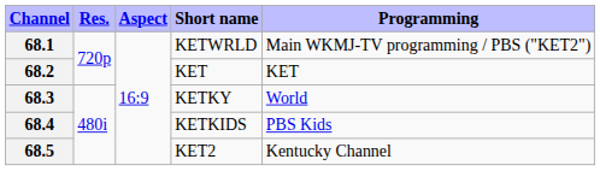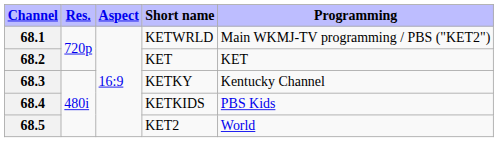 <table class="wikitable">
 <tr>
 <th style="background-color: #bdbdff" scope = "col"><a href='#'>Channel</a></th>
 <th style="background-color: #bdbdff" scope = "col"><a href='#'>Res.</a></th>
 <th style="background-color: #bdbdff" scope = "col"><a href='#'>Aspect</a></th>
 <th style="background-color: #bdbdff" scope = "col">Short name</th>
 <th style="background-color: #bdbdff" scope = "col">Programming</th>
 </tr>
 <tr>
 <th scope = "row">68.1</th>
 <td rowspan="2"><a href='#'>720p</a></td>
 <td rowspan="5"><a href='#'>16:9</a></td>
 <td>KETWRLD</td>
 <td>Main WKMJ-TV programming / PBS ("KET2")</td>
 </tr>
 <tr>
 <th scope = "row">68.2</th>
 <td>KET</td>
 <td>KET</td>
 </tr>
 <tr>
 <th scope = "row">68.3</th>
 <td rowspan="3"><a href='#'>480i</a></td>
 <td>KETKY</td>
-<td><a href='#'>World</a></td>
+<td>Kentucky Channel</td>
 </tr>
 <tr>
 <th scope = "row">68.4</th>
 <td>KETKIDS</td>
 <td><a href='#'>PBS Kids</a></td>
 </tr>
 <tr>
 <th scope = "row">68.5</th>
 <td>KET2</td>
-<td>Kentucky Channel</td>
+<td><a href='#'>World</a></td>
 </tr>
 </table>
